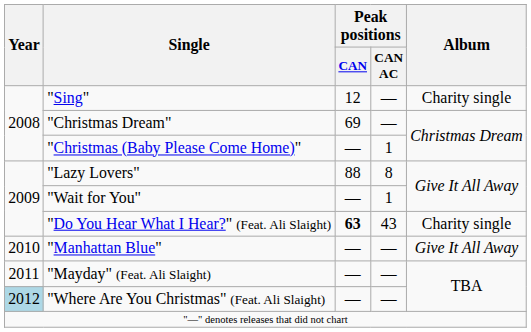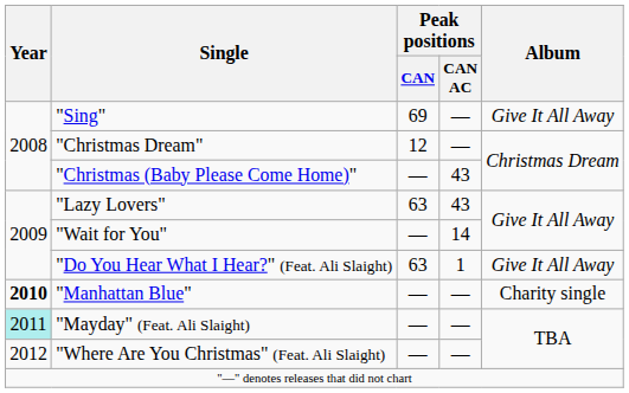 <table class="wikitable" style="text-align:center;">
 <tr>
 <th rowspan="2">Year</th>
 <th rowspan="2">Single</th>
 <th colspan="2">Peak<br>positions</th>
 <th rowspan="2">Album</th>
 </tr>
 <tr style="font-size:smaller;">
 <th style="width:30px;"><a href='#'>CAN</a></th>
 <th style="width:30px;">CAN<br>AC</th>
 </tr>
 <tr>
 <td rowspan="3">2008</td>
 <td style="text-align:left;">"<a href='#'>Sing</a>"</td>
-<td>12</td>
+<td>69</td>
 <td>—</td>
-<td>Charity single</td>
+<td><em>Give It All Away</em></td>
 </tr>
 <tr>
 <td style="text-align:left;">"Christmas Dream"</td>
-<td>69</td>
+<td>12</td>
 <td>—</td>
 <td rowspan="2"><em>Christmas Dream</em></td>
 </tr>
 <tr>
 <td style="text-align:left;">"<a href='#'>Christmas (Baby Please Come Home)</a>"</td>
 <td>—</td>
-<td>1</td>
+<td>43</td>
 </tr>
 <tr>
 <td rowspan="3">2009</td>
 <td style="text-align:left;">"Lazy Lovers"</td>
-<td>88</td>
-<td>8</td>
+<td>63</td>
+<td>43</td>
 <td rowspan="2"><em>Give It All Away</em></td>
 </tr>
 <tr>
 <td style="text-align:left;">"Wait for You"</td>
 <td>—</td>
-<td>1</td>
+<td>14</td>
 </tr>
 <tr>
 <td style="text-align:left;">"<a href='#'>Do You Hear What I Hear?</a>" <small>(Feat. Ali Slaight)</small></td>
-<td><strong>63</strong></td>
-<td>43</td>
+<td>63</td>
+<td>1</td>
+<td><em>Give It All Away</em></td>
+</tr>
+<tr>
+<td><strong>2010</strong></td>
+<td style="text-align:left;">"<a href='#'>Manhattan Blue</a>"</td>
+<td>—</td>
+<td>—</td>
 <td>Charity single</td>
 </tr>
 <tr>
-<td>2010</td>
-<td style="text-align:left;">"<a href='#'>Manhattan Blue</a>"</td>
-<td>—</td>
-<td>—</td>
-<td><em>Give It All Away</em></td>
-</tr>
-<tr>
-<td>2011</td>
+<td style="background: paleturquoise;">2011</td>
 <td style="text-align:left;">"Mayday" <small>(Feat. Ali Slaight)</small></td>
 <td>—</td>
 <td>—</td>
 <td rowspan="2">TBA</td>
 </tr>
 <tr>
-<td style="background: lightblue;">2012</td>
+<td>2012</td>
 <td style="text-align:left;">"Where Are You Christmas" <small>(Feat. Ali Slaight)</small></td>
 <td>—</td>
 <td>—</td>
 </tr>
 <tr>
 <td colspan="10" style="font-size:8pt">"—" denotes releases that did not chart</td>
 </tr>
 </table>
